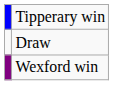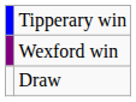 <table class="wikitable">
 <tr>
 <td style="background-color:#0000ff"></td>
 <td>Tipperary win</td>
 </tr>
 <tr>
+<td style="background-color:#800080"></td>
+<td>Wexford win</td>
+</tr>
+<tr>
 <td></td>
 <td>Draw</td>
 </tr>
-<tr>
-<td style="background-color:#800080"></td>
-<td>Wexford win</td>
-</tr>
 </table>
